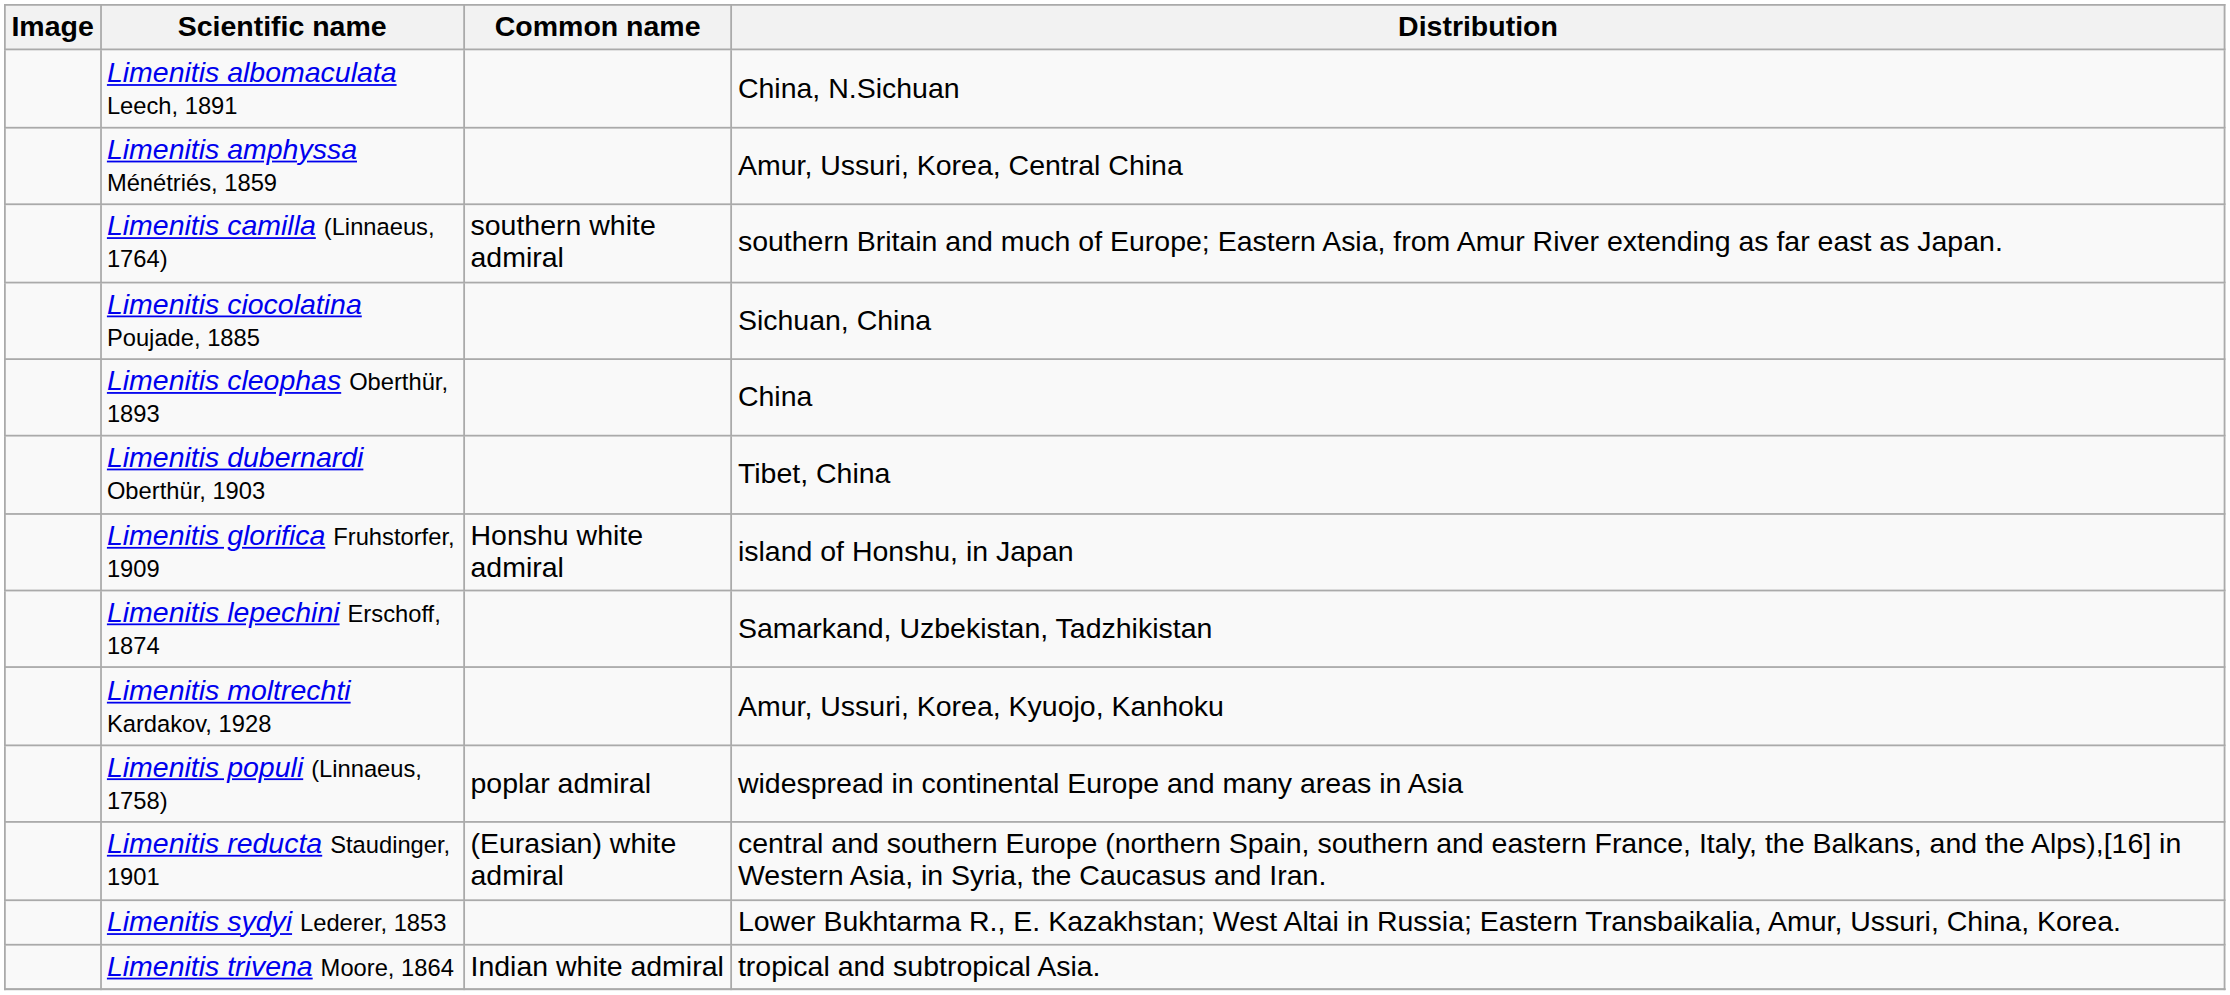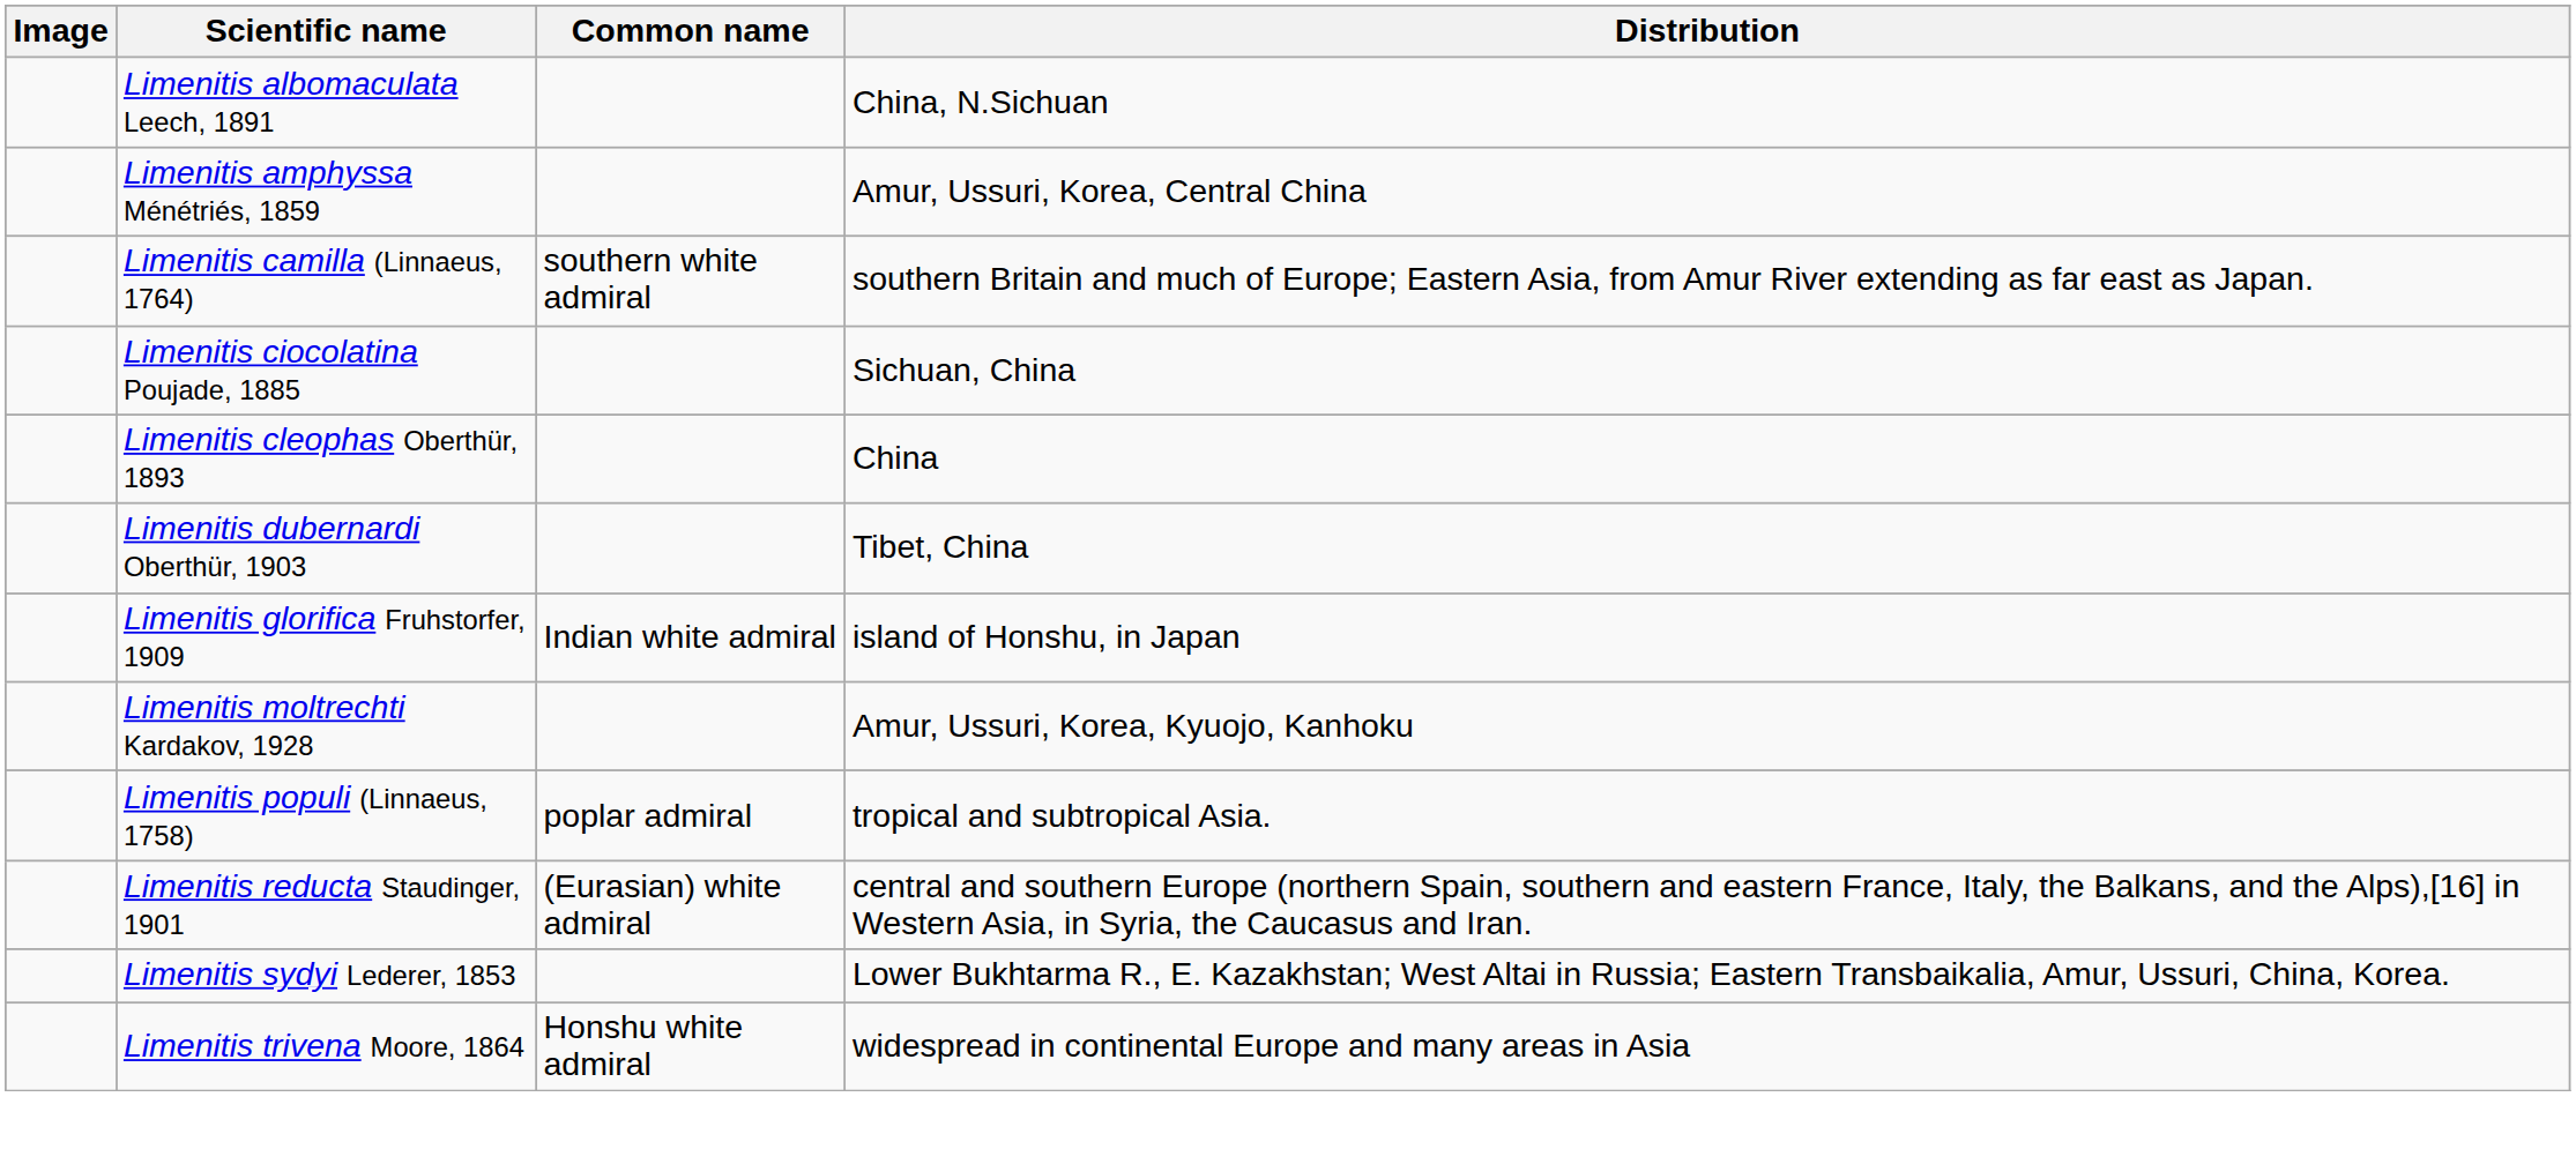 <table class="wikitable">
 <tr>
 <th>Image</th>
 <th>Scientific name</th>
 <th>Common name</th>
 <th>Distribution</th>
 </tr>
 <tr>
 <td></td>
 <td><em><a href='#'>Limenitis albomaculata</a></em> <small>Leech, 1891</small></td>
 <td></td>
 <td>China, N.Sichuan</td>
 </tr>
 <tr>
 <td></td>
 <td><em><a href='#'>Limenitis amphyssa</a></em> <small>Ménétriés, 1859</small></td>
 <td></td>
 <td>Amur, Ussuri, Korea, Central China</td>
 </tr>
 <tr>
 <td></td>
 <td><em><a href='#'>Limenitis camilla</a></em> <small>(Linnaeus, 1764)</small></td>
 <td>southern white admiral</td>
 <td>southern Britain and much of Europe; Eastern Asia, from Amur River extending as far east as Japan.</td>
 </tr>
 <tr>
 <td></td>
 <td><em><a href='#'>Limenitis ciocolatina</a></em> <small>Poujade, 1885</small></td>
 <td></td>
 <td>Sichuan, China</td>
 </tr>
 <tr>
 <td></td>
 <td><em><a href='#'>Limenitis cleophas</a></em> <small>Oberthür, 1893</small></td>
 <td></td>
 <td>China</td>
 </tr>
 <tr>
 <td></td>
 <td><em><a href='#'>Limenitis dubernardi</a></em> <small>Oberthür, 1903</small></td>
 <td></td>
 <td>Tibet, China</td>
 </tr>
 <tr>
 <td></td>
 <td><em><a href='#'>Limenitis glorifica</a></em> <small>Fruhstorfer, 1909</small></td>
-<td>Honshu white admiral</td>
+<td>Indian white admiral</td>
 <td>island of Honshu, in Japan</td>
-</tr>
-<tr>
-<td></td>
-<td><em><a href='#'>Limenitis lepechini</a></em> <small>Erschoff, 1874</small></td>
-<td></td>
-<td>Samarkand, Uzbekistan, Tadzhikistan</td>
 </tr>
 <tr>
 <td></td>
 <td><em><a href='#'>Limenitis moltrechti</a></em> <small>Kardakov, 1928</small></td>
 <td></td>
 <td>Amur, Ussuri, Korea, Kyuojo, Kanhoku</td>
 </tr>
 <tr>
 <td></td>
 <td><em><a href='#'>Limenitis populi</a></em> <small>(Linnaeus, 1758)</small></td>
 <td>poplar admiral</td>
-<td>widespread in continental Europe and many areas in Asia</td>
+<td>tropical and subtropical Asia.</td>
 </tr>
 <tr>
 <td></td>
 <td><em><a href='#'>Limenitis reducta</a></em> <small>Staudinger, 1901</small></td>
 <td>(Eurasian) white admiral</td>
 <td>central and southern Europe (northern Spain, southern and eastern France, Italy, the Balkans, and the Alps),[16] in Western Asia, in Syria, the Caucasus and Iran.</td>
 </tr>
 <tr>
 <td></td>
 <td><em><a href='#'>Limenitis sydyi</a></em> <small>Lederer, 1853</small></td>
 <td></td>
 <td>Lower Bukhtarma R., E. Kazakhstan; West Altai in Russia; Eastern Transbaikalia, Amur, Ussuri, China, Korea.</td>
 </tr>
 <tr>
 <td></td>
 <td><em><a href='#'>Limenitis trivena</a></em> <small>Moore, 1864</small></td>
-<td>Indian white admiral</td>
-<td>tropical and subtropical Asia.</td>
+<td>Honshu white admiral</td>
+<td>widespread in continental Europe and many areas in Asia</td>
 </tr>
 <tr>
 </tr>
 </table>
